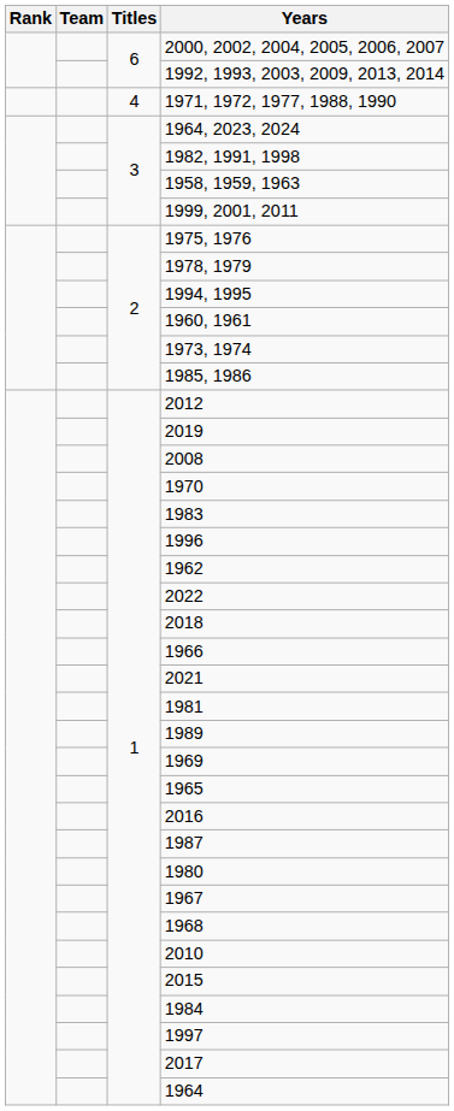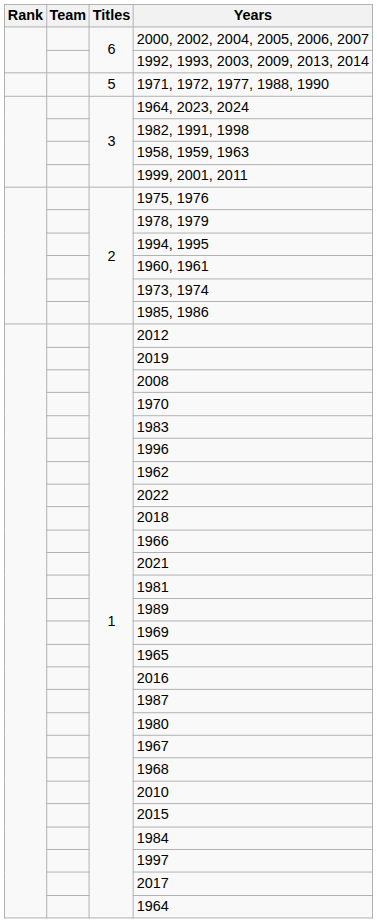 <table class="wikitable sortable" style="text-align:center">
 <tr>
 <th>Rank</th>
 <th>Team</th>
 <th>Titles</th>
 <th>Years</th>
 </tr>
 <tr>
 <td rowspan="2"></td>
 <td style=><em><a href='#'></a></em></td>
 <td rowspan="2">6</td>
 <td align=left>2000, 2002, 2004, 2005, 2006, 2007</td>
 </tr>
 <tr>
 <td style=><strong><a href='#'></a></strong></td>
 <td align=left>1992, 1993, 2003, 2009, 2013, 2014</td>
 </tr>
 <tr>
 <td></td>
 <td style=><em></em></td>
-<td>4</td>
+<td>5</td>
 <td align=left>1971, 1972, 1977, 1988, 1990</td>
 </tr>
 <tr>
 <td rowspan=4></td>
 <td style=><strong><a href='#'></a></strong></td>
 <td rowspan=4>3</td>
 <td align=left>1964, 2023, 2024</td>
 </tr>
 <tr>
 <td style=><strong><a href='#'></a></strong></td>
 <td align=left>1982, 1991, 1998</td>
 </tr>
 <tr>
 <td style=><strong></strong></td>
 <td align=left>1958, 1959, 1963</td>
 </tr>
 <tr>
 <td style=><strong><a href='#'></a></strong></td>
 <td align=left>1999, 2001, 2011</td>
 </tr>
 <tr>
 <td rowspan="6"></td>
 <td style=><em></em></td>
 <td rowspan="6">2</td>
 <td align=left>1975, 1976</td>
 </tr>
 <tr>
 <td style=><em></em></td>
 <td align=left>1978, 1979</td>
 </tr>
 <tr>
 <td style=><strong><a href='#'></a></strong></td>
 <td align=left>1994, 1995</td>
 </tr>
 <tr>
 <td style=><em></em></td>
 <td align=left>1960, 1961</td>
 </tr>
 <tr>
 <td style=><em></em></td>
 <td align=left>1973, 1974</td>
 </tr>
 <tr>
 <td style=><em></em></td>
 <td align=left>1985, 1986</td>
 </tr>
 <tr>
 <td rowspan=26></td>
 <td style=><strong></strong></td>
 <td rowspan=26>1</td>
 <td align=left>2012</td>
 </tr>
 <tr>
 <td style=><strong></strong></td>
 <td align=left>2019</td>
 </tr>
 <tr>
 <td style=><strong><a href='#'></a></strong></td>
 <td align=left>2008</td>
 </tr>
 <tr>
 <td style=><em></em></td>
 <td align=left>1970</td>
 </tr>
 <tr>
 <td style=><strong><a href='#'></a></strong></td>
 <td align=left>1983</td>
 </tr>
 <tr>
 <td style=><strong><a href='#'></a></strong></td>
 <td align=left>1996</td>
 </tr>
 <tr>
 <td style=><strong></strong></td>
 <td align=left>1962</td>
 </tr>
 <tr>
 <td style=><strong></strong></td>
 <td align=left>2022</td>
 </tr>
 <tr>
 <td style=><strong><a href='#'></a></strong></td>
 <td align=left>2018</td>
 </tr>
 <tr>
 <td style=><em><a href='#'></a></em></td>
 <td align=left>1966</td>
 </tr>
 <tr>
 <td style=><strong><a href='#'></a></strong></td>
 <td align=left>2021</td>
 </tr>
 <tr>
 <td style=><strong><a href='#'></a></strong></td>
 <td align=left>1981</td>
 </tr>
 <tr>
 <td style=><em><a href='#'></a></em></td>
 <td align=left>1989</td>
 </tr>
 <tr>
 <td style=><em><a href='#'></a></em></td>
 <td align=left>1969</td>
 </tr>
 <tr>
 <td style=><em><a href='#'></a></em></td>
 <td align=left>1965</td>
 </tr>
 <tr>
 <td style=><strong></strong></td>
 <td align=left>2016</td>
 </tr>
 <tr>
 <td style=><em><a href='#'></a></em></td>
 <td align=left>1987</td>
 </tr>
 <tr>
 <td style=><strong></strong></td>
 <td align=left>1980</td>
 </tr>
 <tr>
 <td style=><em><a href='#'></a></em></td>
 <td align=left>1967</td>
 </tr>
 <tr>
 <td style=><em></em></td>
 <td align=left>1968</td>
 </tr>
 <tr>
 <td style=><em></em></td>
 <td align=left>2010</td>
 </tr>
 <tr>
 <td style=><strong><a href='#'></a></strong></td>
 <td align=left>2015</td>
 </tr>
 <tr>
 <td style=><em><a href='#'></a></em></td>
 <td align=left>1984</td>
 </tr>
 <tr>
 <td style=><em><a href='#'></a></em></td>
 <td align=left>1997</td>
 </tr>
 <tr>
 <td style=><strong></strong></td>
 <td align=left>2017</td>
 </tr>
 <tr>
 <td style=><strong><a href='#'></a></strong></td>
 <td align=left>1964</td>
 </tr>
 </table>
